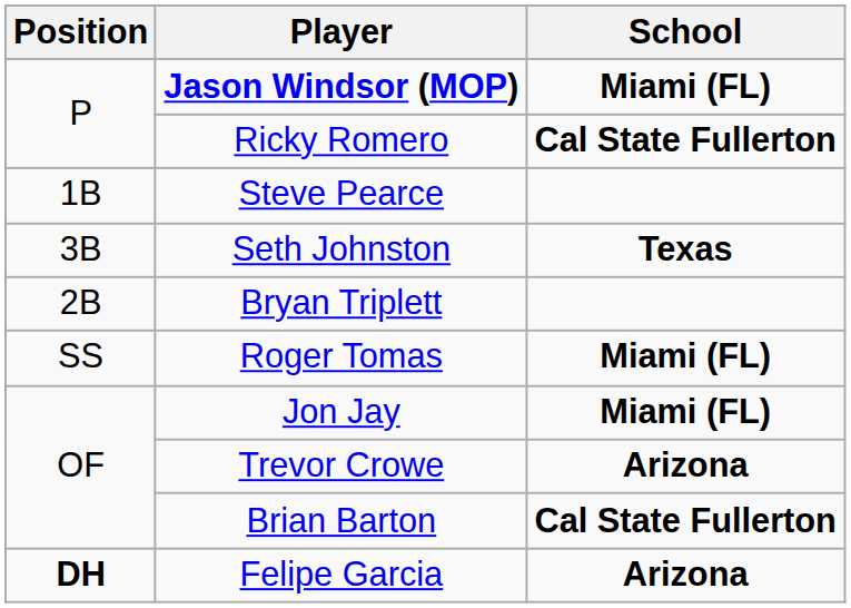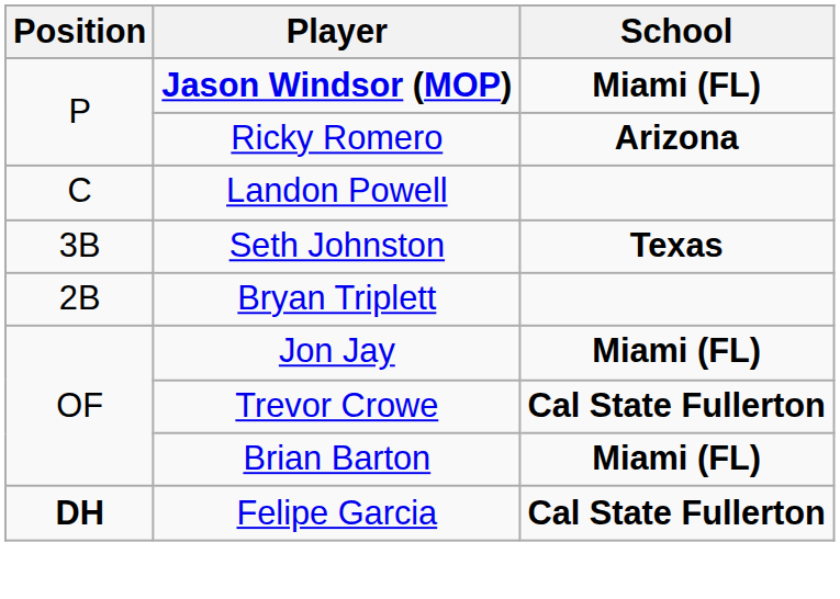 <table class="wikitable" style=text-align:center>
 <tr>
 <th>Position</th>
 <th>Player</th>
 <th>School</th>
 </tr>
 <tr>
 <td rowspan=2>P</td>
 <td><strong><a href='#'>Jason Windsor</a> (<a href='#'>MOP</a>)</strong></td>
 <td style=><strong>Miami (FL)</strong></td>
 </tr>
 <tr>
 <td><a href='#'>Ricky Romero</a></td>
-<td style=><strong>Cal State Fullerton</strong></td>
+<td style=><strong>Arizona</strong></td>
 </tr>
 <tr>
-<td>1B</td>
-<td><a href='#'>Steve Pearce</a></td>
+<td>C</td>
+<td><a href='#'>Landon Powell</a></td>
 <td style=></td>
 </tr>
 <tr>
 <td>3B</td>
 <td><a href='#'>Seth Johnston</a></td>
 <td style=><strong>Texas</strong></td>
 </tr>
 <tr>
 <td>2B</td>
 <td><a href='#'>Bryan Triplett</a></td>
 <td style=></td>
 </tr>
 <tr>
-<td>SS</td>
-<td><a href='#'>Roger Tomas</a></td>
-<td style=><strong>Miami (FL)</strong></td>
-</tr>
-<tr>
 <td rowspan=3>OF</td>
 <td><a href='#'>Jon Jay</a></td>
 <td style=><strong>Miami (FL)</strong></td>
 </tr>
 <tr>
 <td><a href='#'>Trevor Crowe</a></td>
-<td style=><strong>Arizona</strong></td>
+<td style=><strong>Cal State Fullerton</strong></td>
 </tr>
 <tr>
 <td><a href='#'>Brian Barton</a></td>
-<td style=><strong>Cal State Fullerton</strong></td>
+<td style=><strong>Miami (FL)</strong></td>
 </tr>
 <tr>
 <td><strong>DH</strong></td>
 <td><a href='#'>Felipe Garcia</a></td>
-<td style=><strong>Arizona</strong></td>
+<td style=><strong>Cal State Fullerton</strong></td>
 </tr>
 </table>
